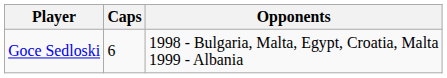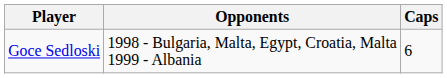 <table class="wikitable">
 <tr>
 <th>Player</th>
+<th>Opponents</th>
 <th>Caps</th>
-<th>Opponents</th>
 </tr>
 <tr>
 <td><a href='#'>Goce Sedloski</a></td>
+<td>1998 - Bulgaria, Malta, Egypt, Croatia, Malta<br>1999 - Albania</td>
 <td>6</td>
-<td>1998 - Bulgaria, Malta, Egypt, Croatia, Malta<br>1999 - Albania</td>
 </tr>
 </table>
